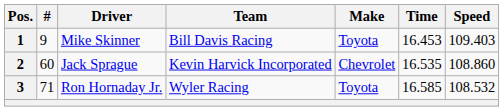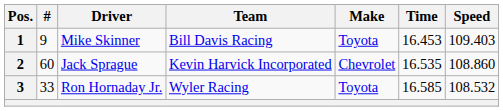 <table class="wikitable" style="font-size:95%">
 <tr>
 <th>Pos.</th>
 <th>#</th>
 <th>Driver</th>
 <th>Team</th>
 <th>Make</th>
 <th>Time</th>
 <th>Speed</th>
 </tr>
 <tr>
 <th>1</th>
 <td>9</td>
 <td><a href='#'>Mike Skinner</a></td>
 <td><a href='#'>Bill Davis Racing</a></td>
 <td><a href='#'>Toyota</a></td>
 <td>16.453</td>
 <td>109.403</td>
 </tr>
 <tr>
 <th>2</th>
 <td>60</td>
 <td><a href='#'>Jack Sprague</a></td>
 <td><a href='#'>Kevin Harvick Incorporated</a></td>
 <td><a href='#'>Chevrolet</a></td>
 <td>16.535</td>
 <td>108.860</td>
 </tr>
 <tr>
 <th>3</th>
-<td>71</td>
+<td>33</td>
 <td><a href='#'>Ron Hornaday Jr.</a></td>
 <td><a href='#'>Wyler Racing</a></td>
 <td><a href='#'>Toyota</a></td>
 <td>16.585</td>
 <td>108.532</td>
 </tr>
 <tr>
 <th colspan="7"></th>
 </tr>
 </table>
